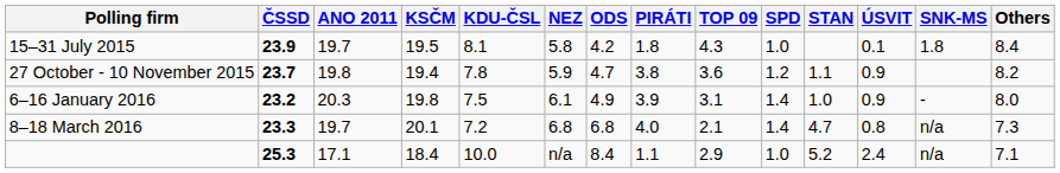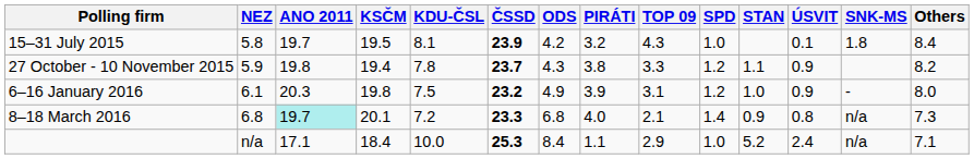 <table class="wikitable">
 <tr>
 <th>Polling firm</th>
-<th><a href='#'>ČSSD</a></th>
+<th><a href='#'>NEZ</a></th>
 <th><a href='#'>ANO 2011</a></th>
 <th><a href='#'>KSČM</a></th>
 <th><a href='#'>KDU-ČSL</a></th>
-<th><a href='#'>NEZ</a></th>
+<th><a href='#'>ČSSD</a></th>
 <th><a href='#'>ODS</a></th>
 <th><a href='#'>PIRÁTI</a></th>
 <th><a href='#'>TOP 09</a></th>
 <th><a href='#'>SPD</a></th>
 <th><a href='#'>STAN</a></th>
 <th><a href='#'>ÚSVIT</a></th>
 <th><a href='#'>SNK-MS</a></th>
 <th>Others</th>
 </tr>
 <tr>
 <td> 15–31 July 2015</td>
-<td><strong>23.9</strong></td>
+<td>5.8</td>
 <td>19.7</td>
 <td>19.5</td>
 <td>8.1</td>
-<td>5.8</td>
+<td><strong>23.9</strong></td>
 <td>4.2</td>
-<td>1.8</td>
+<td>3.2</td>
 <td>4.3</td>
 <td>1.0</td>
 <td></td>
 <td>0.1</td>
 <td>1.8</td>
 <td>8.4</td>
 </tr>
 <tr>
 <td> 27  October - 10 November 2015</td>
-<td><strong>23.7</strong></td>
+<td>5.9</td>
 <td>19.8</td>
 <td>19.4</td>
 <td>7.8</td>
-<td>5.9</td>
-<td>4.7</td>
+<td><strong>23.7</strong></td>
+<td>4.3</td>
 <td>3.8</td>
-<td>3.6</td>
+<td>3.3</td>
 <td>1.2</td>
 <td>1.1</td>
 <td>0.9</td>
 <td></td>
 <td>8.2</td>
 </tr>
 <tr>
 <td> 6–16 January 2016</td>
-<td><strong>23.2</strong></td>
+<td>6.1</td>
 <td>20.3</td>
 <td>19.8</td>
 <td>7.5</td>
-<td>6.1</td>
+<td><strong>23.2</strong></td>
 <td>4.9</td>
 <td>3.9</td>
 <td>3.1</td>
-<td>1.4</td>
+<td>1.2</td>
 <td>1.0</td>
 <td>0.9</td>
 <td>-</td>
 <td>8.0</td>
 </tr>
 <tr>
 <td> 8–18 March 2016</td>
-<td><strong>23.3</strong></td>
-<td>19.7</td>
+<td>6.8</td>
+<td style="background: paleturquoise;">19.7</td>
 <td>20.1</td>
 <td>7.2</td>
-<td>6.8</td>
+<td><strong>23.3</strong></td>
 <td>6.8</td>
 <td>4.0</td>
 <td>2.1</td>
 <td>1.4</td>
-<td>4.7</td>
+<td>0.9</td>
 <td>0.8</td>
 <td>n/a</td>
 <td>7.3</td>
 </tr>
 <tr>
 <td></td>
-<td><strong>25.3</strong></td>
+<td>n/a</td>
 <td>17.1</td>
 <td>18.4</td>
 <td>10.0</td>
-<td>n/a</td>
+<td><strong>25.3</strong></td>
 <td>8.4</td>
 <td>1.1</td>
 <td>2.9</td>
 <td>1.0</td>
 <td>5.2</td>
 <td>2.4</td>
 <td>n/a</td>
 <td>7.1</td>
 </tr>
 </table>
